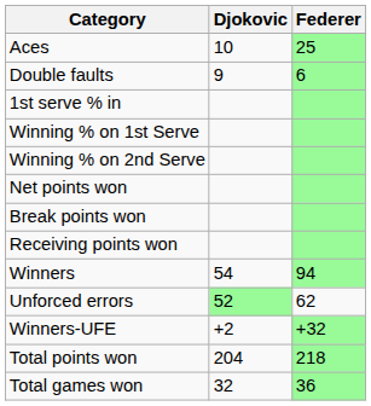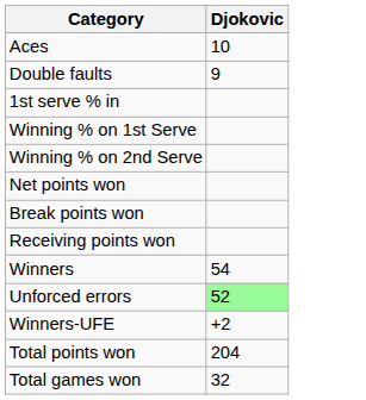 <table class="wikitable">
 <tr>
 <th>Category</th>
 <th>Djokovic</th>
-<th>Federer</th>
 </tr>
 <tr>
 <td>Aces</td>
 <td>10</td>
-<td bgcolor=98FB98>25</td>
 </tr>
 <tr>
 <td>Double faults</td>
 <td>9</td>
-<td bgcolor=98FB98>6</td>
 </tr>
 <tr>
 <td>1st serve % in</td>
 <td></td>
-<td bgcolor=98FB98></td>
 </tr>
 <tr>
 <td>Winning % on 1st Serve</td>
 <td></td>
-<td bgcolor=98FB98></td>
 </tr>
 <tr>
 <td>Winning % on 2nd Serve</td>
 <td></td>
-<td bgcolor=98FB98></td>
 </tr>
 <tr>
 <td>Net points won</td>
 <td></td>
-<td bgcolor=98FB98></td>
 </tr>
 <tr>
 <td>Break points won</td>
 <td></td>
-<td bgcolor=98FB98></td>
 </tr>
 <tr>
 <td>Receiving points won</td>
 <td></td>
-<td bgcolor=98FB98></td>
 </tr>
 <tr>
 <td>Winners</td>
 <td>54</td>
-<td bgcolor=98FB98>94</td>
 </tr>
 <tr>
 <td>Unforced errors</td>
 <td bgcolor=98FB98>52</td>
-<td>62</td>
 </tr>
 <tr>
 <td>Winners-UFE</td>
 <td>+2</td>
-<td bgcolor=98FB98>+32</td>
 </tr>
 <tr>
 <td>Total points won</td>
 <td>204</td>
-<td bgcolor=98FB98>218</td>
 </tr>
 <tr>
 <td>Total games won</td>
 <td>32</td>
-<td bgcolor=98FB98>36</td>
 </tr>
 </table>
